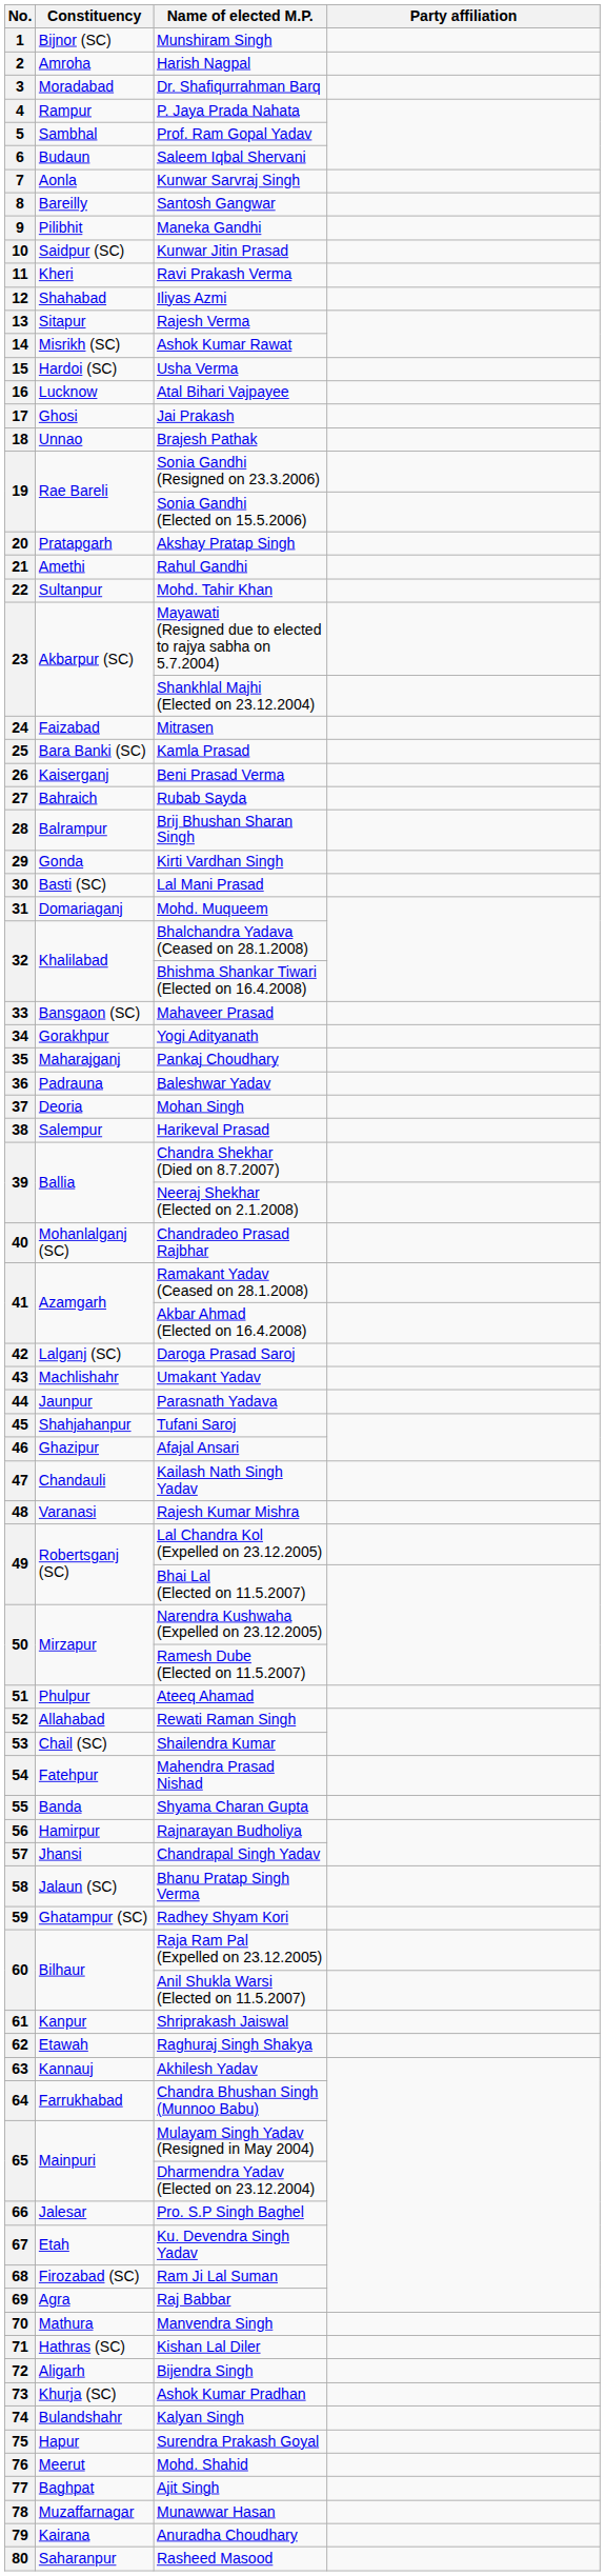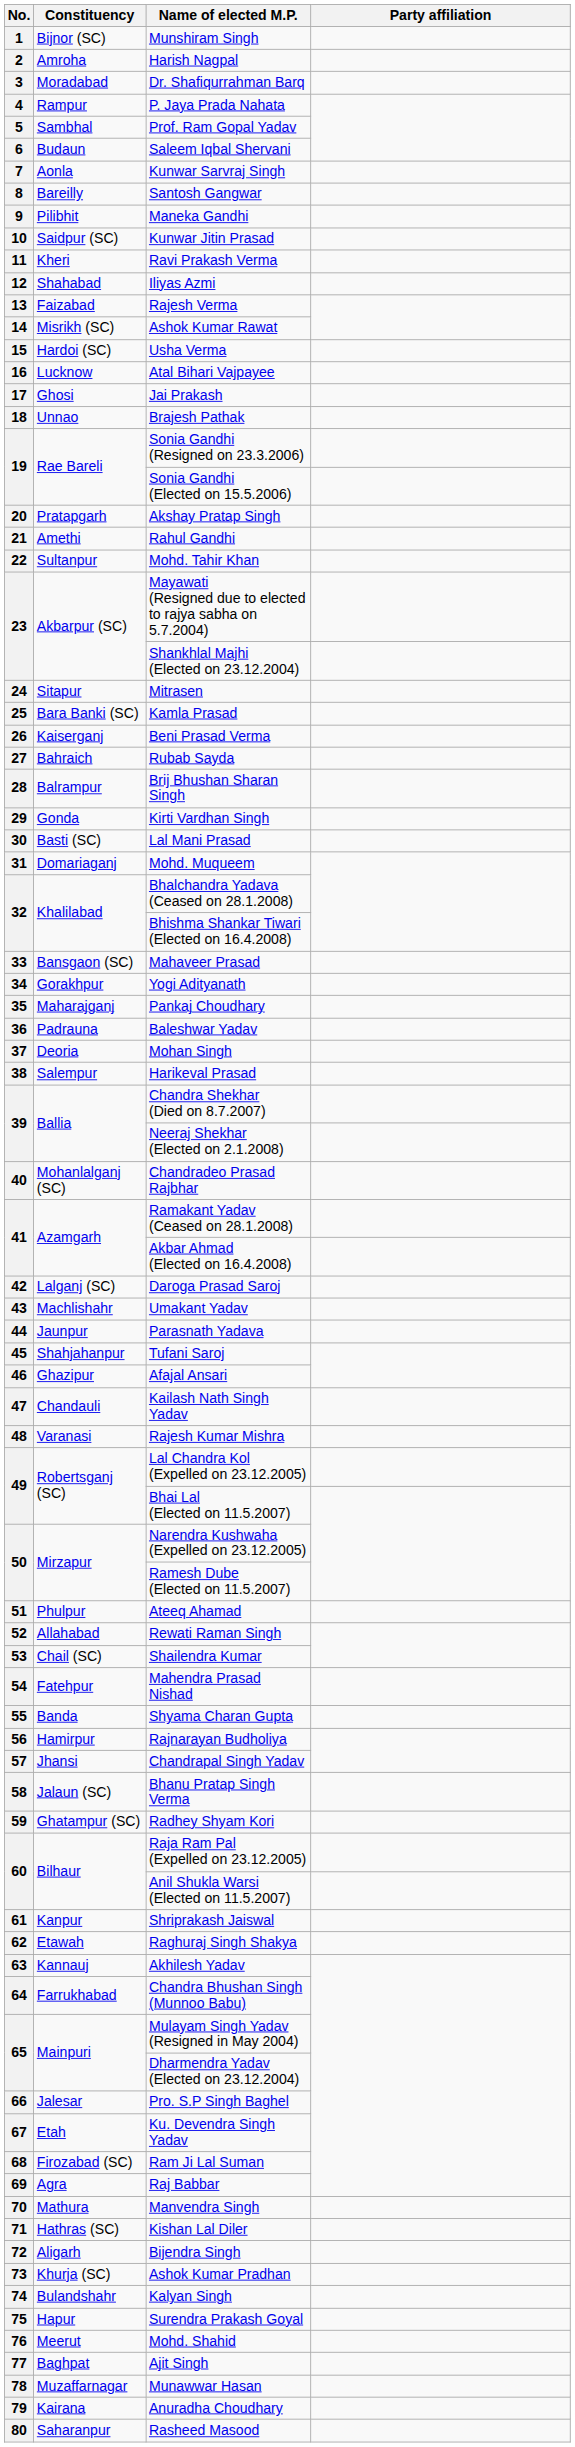 <table class="wikitable">
 <tr style="background:#ccc; text-align:center;">
 <th>No.</th>
 <th style="width:120px">Constituency</th>
 <th style="width:180px">Name of elected M.P.</th>
 <th colspan="2" style="width:18em">Party affiliation</th>
 </tr>
 <tr>
 <th>1</th>
 <td><a href='#'>Bijnor</a> (SC)</td>
 <td><a href='#'>Munshiram Singh</a></td>
 <td></td>
 </tr>
 <tr>
 <th>2</th>
 <td><a href='#'>Amroha</a></td>
 <td><a href='#'>Harish Nagpal</a></td>
 <td></td>
 </tr>
 <tr>
 <th>3</th>
 <td><a href='#'>Moradabad</a></td>
 <td><a href='#'>Dr. Shafiqurrahman Barq</a></td>
 <td></td>
 </tr>
 <tr>
 <th>4</th>
 <td><a href='#'>Rampur</a></td>
 <td><a href='#'>P. Jaya Prada Nahata</a></td>
 </tr>
 <tr>
 <th>5</th>
 <td><a href='#'>Sambhal</a></td>
 <td><a href='#'>Prof. Ram Gopal Yadav</a></td>
 </tr>
 <tr>
 <th>6</th>
 <td><a href='#'>Budaun</a></td>
 <td><a href='#'>Saleem Iqbal Shervani</a></td>
 </tr>
 <tr>
 <th>7</th>
 <td><a href='#'>Aonla</a></td>
 <td><a href='#'>Kunwar Sarvraj Singh</a></td>
 <td></td>
 </tr>
 <tr>
 <th>8</th>
 <td><a href='#'>Bareilly</a></td>
 <td><a href='#'>Santosh Gangwar</a></td>
 <td></td>
 </tr>
 <tr>
 <th>9</th>
 <td><a href='#'>Pilibhit</a></td>
 <td><a href='#'>Maneka Gandhi</a></td>
 </tr>
 <tr>
 <th>10</th>
 <td><a href='#'>Saidpur</a> (SC)</td>
 <td><a href='#'>Kunwar Jitin Prasad</a></td>
 <td></td>
 </tr>
 <tr>
 <th>11</th>
 <td><a href='#'>Kheri</a></td>
 <td><a href='#'>Ravi Prakash Verma</a></td>
 <td></td>
 </tr>
 <tr>
 <th>12</th>
 <td><a href='#'>Shahabad</a></td>
 <td><a href='#'>Iliyas Azmi</a></td>
 <td></td>
 </tr>
 <tr>
 <th>13</th>
-<td><a href='#'>Sitapur</a></td>
+<td><a href='#'>Faizabad</a></td>
 <td><a href='#'>Rajesh Verma</a></td>
 </tr>
 <tr>
 <th>14</th>
 <td><a href='#'>Misrikh</a> (SC)</td>
 <td><a href='#'>Ashok Kumar Rawat</a></td>
 </tr>
 <tr>
 <th>15</th>
 <td><a href='#'>Hardoi</a> (SC)</td>
 <td><a href='#'>Usha Verma</a></td>
 <td></td>
 </tr>
 <tr>
 <th>16</th>
 <td><a href='#'>Lucknow</a></td>
 <td><a href='#'>Atal Bihari Vajpayee</a></td>
 <td></td>
 </tr>
 <tr>
 <th>17</th>
 <td><a href='#'>Ghosi</a></td>
 <td><a href='#'>Jai Prakash</a></td>
 <td></td>
 </tr>
 <tr>
 <th>18</th>
 <td><a href='#'>Unnao</a></td>
 <td><a href='#'>Brajesh Pathak</a></td>
 <td></td>
 </tr>
 <tr>
 <th rowspan="2">19</th>
 <td rowspan="2"><a href='#'>Rae Bareli</a></td>
 <td><a href='#'>Sonia Gandhi</a><br>(Resigned on 23.3.2006)</td>
 <td></td>
 </tr>
 <tr>
 <td><a href='#'>Sonia Gandhi</a><br>(Elected on 15.5.2006)</td>
 </tr>
 <tr>
 <th>20</th>
 <td><a href='#'>Pratapgarh</a></td>
 <td><a href='#'>Akshay Pratap Singh</a></td>
 <td></td>
 </tr>
 <tr>
 <th>21</th>
 <td><a href='#'>Amethi</a></td>
 <td><a href='#'>Rahul Gandhi</a></td>
 <td></td>
 </tr>
 <tr>
 <th>22</th>
 <td><a href='#'>Sultanpur</a></td>
 <td><a href='#'>Mohd. Tahir Khan</a></td>
 <td></td>
 </tr>
 <tr>
 <th rowspan="2">23</th>
 <td rowspan="2"><a href='#'>Akbarpur</a> (SC)</td>
 <td><a href='#'>Mayawati</a><br>(Resigned due to elected to rajya sabha on 5.7.2004)</td>
 </tr>
 <tr>
 <td><a href='#'>Shankhlal Majhi</a><br>(Elected on 23.12.2004)</td>
 <td></td>
 </tr>
 <tr>
 <th>24</th>
-<td><a href='#'>Faizabad</a></td>
+<td><a href='#'>Sitapur</a></td>
 <td><a href='#'>Mitrasen</a></td>
 <td></td>
 </tr>
 <tr>
 <th>25</th>
 <td><a href='#'>Bara Banki</a> (SC)</td>
 <td><a href='#'>Kamla Prasad</a></td>
 </tr>
 <tr>
 <th>26</th>
 <td><a href='#'>Kaiserganj</a></td>
 <td><a href='#'>Beni Prasad Verma</a></td>
 <td></td>
 </tr>
 <tr>
 <th>27</th>
 <td><a href='#'>Bahraich</a></td>
 <td><a href='#'>Rubab Sayda</a></td>
 </tr>
 <tr>
 <th>28</th>
 <td><a href='#'>Balrampur</a></td>
 <td><a href='#'>Brij Bhushan Sharan Singh</a></td>
 <td></td>
 </tr>
 <tr>
 <th>29</th>
 <td><a href='#'>Gonda</a></td>
 <td><a href='#'>Kirti Vardhan Singh</a></td>
 <td></td>
 </tr>
 <tr>
 <th>30</th>
 <td><a href='#'>Basti</a> (SC)</td>
 <td><a href='#'>Lal Mani Prasad</a></td>
 <td></td>
 </tr>
 <tr>
 <th>31</th>
 <td><a href='#'>Domariaganj</a></td>
 <td><a href='#'>Mohd. Muqueem</a></td>
 </tr>
 <tr>
 <th rowspan="2">32</th>
 <td rowspan="2"><a href='#'>Khalilabad</a></td>
 <td><a href='#'>Bhalchandra Yadava</a><br>(Ceased on 28.1.2008)</td>
 </tr>
 <tr>
 <td><a href='#'>Bhishma Shankar Tiwari</a><br>(Elected on 16.4.2008)</td>
 </tr>
 <tr>
 <th>33</th>
 <td><a href='#'>Bansgaon</a> (SC)</td>
 <td><a href='#'>Mahaveer Prasad</a></td>
 <td></td>
 </tr>
 <tr>
 <th>34</th>
 <td><a href='#'>Gorakhpur</a></td>
 <td><a href='#'>Yogi Adityanath</a></td>
 <td></td>
 </tr>
 <tr>
 <th>35</th>
 <td><a href='#'>Maharajganj</a></td>
 <td><a href='#'>Pankaj Choudhary</a></td>
 </tr>
 <tr>
 <th>36</th>
 <td><a href='#'>Padrauna</a></td>
 <td><a href='#'>Baleshwar Yadav</a></td>
 <td></td>
 </tr>
 <tr>
 <th>37</th>
 <td><a href='#'>Deoria</a></td>
 <td><a href='#'>Mohan Singh</a></td>
 <td></td>
 </tr>
 <tr>
 <th>38</th>
 <td><a href='#'>Salempur</a></td>
 <td><a href='#'>Harikeval Prasad</a></td>
 </tr>
 <tr>
 <th rowspan="2">39</th>
 <td rowspan="2"><a href='#'>Ballia</a></td>
 <td><a href='#'>Chandra Shekhar</a><br>(Died on 8.7.2007)</td>
 <td></td>
 </tr>
 <tr>
 <td><a href='#'>Neeraj Shekhar</a><br>(Elected on 2.1.2008)</td>
 <td></td>
 </tr>
 <tr>
 <th>40</th>
 <td><a href='#'>Mohanlalganj</a> (SC)</td>
 <td><a href='#'>Chandradeo Prasad Rajbhar</a></td>
 </tr>
 <tr>
 <th rowspan="2">41</th>
 <td rowspan="2"><a href='#'>Azamgarh</a></td>
 <td><a href='#'>Ramakant Yadav</a><br>(Ceased on 28.1.2008)</td>
 <td></td>
 </tr>
 <tr>
 <td><a href='#'>Akbar Ahmad</a><br>(Elected on 16.4.2008)</td>
 </tr>
 <tr>
 <th>42</th>
 <td><a href='#'>Lalganj</a> (SC)</td>
 <td><a href='#'>Daroga Prasad Saroj</a></td>
 <td></td>
 </tr>
 <tr>
 <th>43</th>
 <td><a href='#'>Machlishahr</a></td>
 <td><a href='#'>Umakant Yadav</a></td>
 <td></td>
 </tr>
 <tr>
 <th>44</th>
 <td><a href='#'>Jaunpur</a></td>
 <td><a href='#'>Parasnath Yadava</a></td>
 <td></td>
 </tr>
 <tr>
 <th>45</th>
 <td><a href='#'>Shahjahanpur</a></td>
 <td><a href='#'>Tufani Saroj</a></td>
 </tr>
 <tr>
 <th>46</th>
 <td><a href='#'>Ghazipur</a></td>
 <td><a href='#'>Afajal Ansari</a></td>
 </tr>
 <tr>
 <th>47</th>
 <td><a href='#'>Chandauli</a></td>
 <td><a href='#'>Kailash Nath Singh Yadav</a></td>
 <td></td>
 </tr>
 <tr>
 <th>48</th>
 <td><a href='#'>Varanasi</a></td>
 <td><a href='#'>Rajesh Kumar Mishra</a></td>
 <td></td>
 </tr>
 <tr>
 <th rowspan="2">49</th>
 <td rowspan="2"><a href='#'>Robertsganj</a> (SC)</td>
 <td><a href='#'>Lal Chandra Kol</a><br>(Expelled on 23.12.2005)</td>
 <td></td>
 </tr>
 <tr>
 <td><a href='#'>Bhai Lal</a><br>(Elected on 11.5.2007)</td>
 </tr>
 <tr>
 <th rowspan="2">50</th>
 <td rowspan="2"><a href='#'>Mirzapur</a></td>
 <td><a href='#'>Narendra Kushwaha</a><br>(Expelled on 23.12.2005)</td>
 </tr>
 <tr>
 <td><a href='#'>Ramesh Dube</a><br>(Elected on 11.5.2007)</td>
 </tr>
 <tr>
 <th>51</th>
 <td><a href='#'>Phulpur</a></td>
 <td><a href='#'>Ateeq Ahamad</a></td>
 <td></td>
 </tr>
 <tr>
 <th>52</th>
 <td><a href='#'>Allahabad</a></td>
 <td><a href='#'>Rewati Raman Singh</a></td>
 </tr>
 <tr>
 <th>53</th>
 <td><a href='#'>Chail</a> (SC)</td>
 <td><a href='#'>Shailendra Kumar</a></td>
 </tr>
 <tr>
 <th>54</th>
 <td><a href='#'>Fatehpur</a></td>
 <td><a href='#'>Mahendra Prasad Nishad</a></td>
 <td></td>
 </tr>
 <tr>
 <th>55</th>
 <td><a href='#'>Banda</a></td>
 <td><a href='#'>Shyama Charan Gupta</a></td>
 <td></td>
 </tr>
 <tr>
 <th>56</th>
 <td><a href='#'>Hamirpur</a></td>
 <td><a href='#'>Rajnarayan Budholiya</a></td>
 </tr>
 <tr>
 <th>57</th>
 <td><a href='#'>Jhansi</a></td>
 <td><a href='#'>Chandrapal Singh Yadav</a></td>
 </tr>
 <tr>
 <th>58</th>
 <td><a href='#'>Jalaun</a> (SC)</td>
 <td><a href='#'>Bhanu Pratap Singh Verma</a></td>
 <td></td>
 </tr>
 <tr>
 <th>59</th>
 <td><a href='#'>Ghatampur</a> (SC)</td>
 <td><a href='#'>Radhey Shyam Kori</a></td>
 <td></td>
 </tr>
 <tr>
 <th rowspan="2">60</th>
 <td rowspan="2"><a href='#'>Bilhaur</a></td>
 <td><a href='#'>Raja Ram Pal</a><br>(Expelled on 23.12.2005)</td>
 <td></td>
 </tr>
 <tr>
 <td><a href='#'>Anil Shukla Warsi</a><br>(Elected on 11.5.2007)</td>
 </tr>
 <tr>
 <th>61</th>
 <td><a href='#'>Kanpur</a></td>
 <td><a href='#'>Shriprakash Jaiswal</a></td>
 <td></td>
 </tr>
 <tr>
 <th>62</th>
 <td><a href='#'>Etawah</a></td>
 <td><a href='#'>Raghuraj Singh Shakya</a></td>
 <td></td>
 </tr>
 <tr>
 <th>63</th>
 <td><a href='#'>Kannauj</a></td>
 <td><a href='#'>Akhilesh Yadav</a></td>
 </tr>
 <tr>
 <th>64</th>
 <td><a href='#'>Farrukhabad</a></td>
 <td><a href='#'>Chandra Bhushan Singh (Munnoo Babu)</a></td>
 </tr>
 <tr>
 <th rowspan="2">65</th>
 <td rowspan="2"><a href='#'>Mainpuri</a></td>
 <td><a href='#'>Mulayam Singh Yadav</a><br>(Resigned in May 2004)</td>
 </tr>
 <tr>
 <td><a href='#'>Dharmendra Yadav</a><br>(Elected on 23.12.2004)</td>
 </tr>
 <tr>
 <th>66</th>
 <td><a href='#'>Jalesar</a></td>
 <td><a href='#'>Pro. S.P Singh Baghel</a></td>
 </tr>
 <tr>
 <th>67</th>
 <td><a href='#'>Etah</a></td>
 <td><a href='#'>Ku. Devendra Singh Yadav</a></td>
 </tr>
 <tr>
 <th>68</th>
 <td><a href='#'>Firozabad</a> (SC)</td>
 <td><a href='#'>Ram Ji Lal Suman</a></td>
 </tr>
 <tr>
 <th>69</th>
 <td><a href='#'>Agra</a></td>
 <td><a href='#'>Raj Babbar</a></td>
 </tr>
 <tr>
 <th>70</th>
 <td><a href='#'>Mathura</a></td>
 <td><a href='#'>Manvendra Singh</a></td>
 <td></td>
 </tr>
 <tr>
 <th>71</th>
 <td><a href='#'>Hathras</a> (SC)</td>
 <td><a href='#'>Kishan Lal Diler</a></td>
 <td></td>
 </tr>
 <tr>
 <th>72</th>
 <td><a href='#'>Aligarh</a></td>
 <td><a href='#'>Bijendra Singh</a></td>
 <td></td>
 </tr>
 <tr>
 <th>73</th>
 <td><a href='#'>Khurja</a> (SC)</td>
 <td><a href='#'>Ashok Kumar Pradhan</a></td>
 <td></td>
 </tr>
 <tr>
 <th>74</th>
 <td><a href='#'>Bulandshahr</a></td>
 <td><a href='#'>Kalyan Singh</a></td>
 </tr>
 <tr>
 <th>75</th>
 <td><a href='#'>Hapur</a></td>
 <td><a href='#'>Surendra Prakash Goyal</a></td>
 <td></td>
 </tr>
 <tr>
 <th>76</th>
 <td><a href='#'>Meerut</a></td>
 <td><a href='#'>Mohd. Shahid</a></td>
 <td></td>
 </tr>
 <tr>
 <th>77</th>
 <td><a href='#'>Baghpat</a></td>
 <td><a href='#'>Ajit Singh</a></td>
 <td></td>
 </tr>
 <tr>
 <th>78</th>
 <td><a href='#'>Muzaffarnagar</a></td>
 <td><a href='#'>Munawwar Hasan</a></td>
 <td></td>
 </tr>
 <tr>
 <th>79</th>
 <td><a href='#'>Kairana</a></td>
 <td><a href='#'>Anuradha Choudhary</a></td>
 <td></td>
 </tr>
 <tr>
 <th>80</th>
 <td><a href='#'>Saharanpur</a></td>
 <td><a href='#'>Rasheed Masood</a></td>
 <td></td>
 </tr>
 </table>
